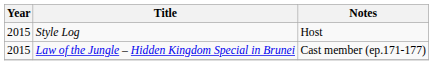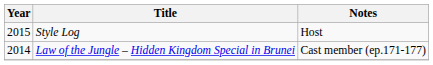 <table class="wikitable">
 <tr>
 <th>Year</th>
 <th>Title</th>
 <th>Notes</th>
 </tr>
 <tr>
 <td>2015</td>
 <td><em>Style Log</em></td>
 <td>Host </td>
 </tr>
 <tr>
-<td rowspan="1">2015</td>
+<td rowspan="1">2014</td>
 <td><em><a href='#'>Law of the Jungle</a> – <a href='#'>Hidden Kingdom Special in Brunei</a></em></td>
 <td>Cast member (ep.171-177)</td>
 </tr>
 <tr>
 </tr>
 </table>
